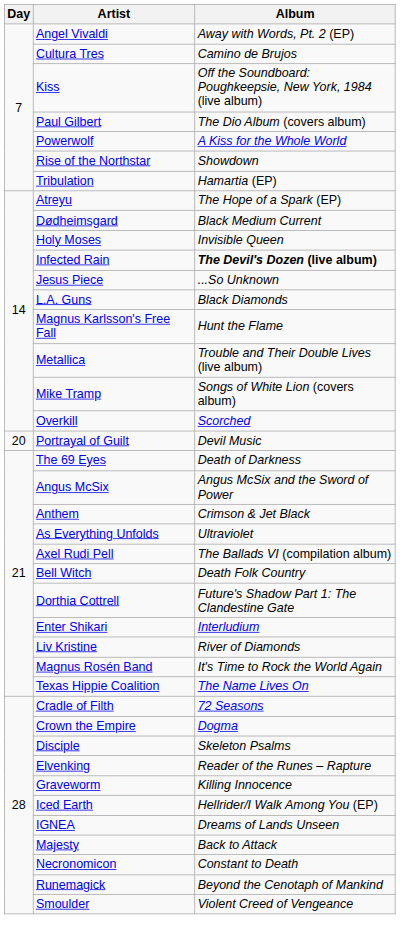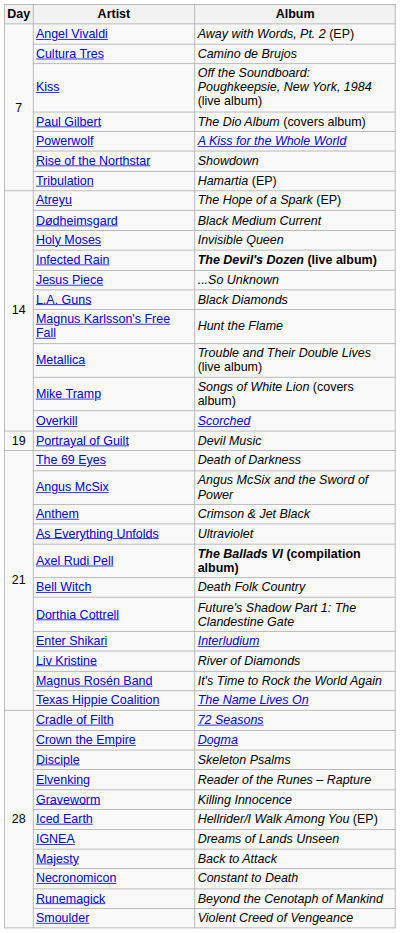 <table class="wikitable" id="table_April">
 <tr>
 <th style="width:20px;">Day</th>
 <th style="width:200px;">Artist</th>
 <th style="width:250px;">Album</th>
 </tr>
 <tr>
 <td style="text-align:center;" rowspan="7">7</td>
 <td><a href='#'>Angel Vivaldi</a></td>
 <td><em>Away with Words, Pt. 2</em> (EP)</td>
 </tr>
 <tr>
 <td><a href='#'>Cultura Tres</a></td>
 <td><em>Camino de Brujos</em></td>
 </tr>
 <tr>
 <td><a href='#'>Kiss</a></td>
 <td><em>Off the Soundboard: Poughkeepsie, New York, 1984</em> (live album)</td>
 </tr>
 <tr>
 <td><a href='#'>Paul Gilbert</a></td>
 <td><em>The Dio Album</em> (covers album)</td>
 </tr>
 <tr>
 <td><a href='#'>Powerwolf</a></td>
 <td><em><a href='#'>A Kiss for the Whole World</a></em></td>
 </tr>
 <tr>
 <td><a href='#'>Rise of the Northstar</a></td>
 <td><em>Showdown</em></td>
 </tr>
 <tr>
 <td><a href='#'>Tribulation</a></td>
 <td><em>Hamartia</em> (EP)</td>
 </tr>
 <tr>
 <td style="text-align:center;" rowspan="10">14</td>
 <td><a href='#'>Atreyu</a></td>
 <td><em>The Hope of a Spark</em> (EP)</td>
 </tr>
 <tr>
 <td><a href='#'>Dødheimsgard</a></td>
 <td><em>Black Medium Current</em></td>
 </tr>
 <tr>
 <td><a href='#'>Holy Moses</a></td>
 <td><em>Invisible Queen</em></td>
 </tr>
 <tr>
 <td><a href='#'>Infected Rain</a></td>
 <td><strong><em>The Devil's Dozen</em> (live album)</strong></td>
 </tr>
 <tr>
 <td><a href='#'>Jesus Piece</a></td>
 <td><em>...So Unknown</em></td>
 </tr>
 <tr>
 <td><a href='#'>L.A. Guns</a></td>
 <td><em>Black Diamonds</em></td>
 </tr>
 <tr>
 <td><a href='#'>Magnus Karlsson's Free Fall</a></td>
 <td><em>Hunt the Flame</em></td>
 </tr>
 <tr>
 <td><a href='#'>Metallica</a></td>
 <td><em>Trouble and Their Double Lives</em> (live album)</td>
 </tr>
 <tr>
 <td><a href='#'>Mike Tramp</a></td>
 <td><em>Songs of White Lion</em> (covers album)</td>
 </tr>
 <tr>
 <td><a href='#'>Overkill</a></td>
 <td><em><a href='#'>Scorched</a></em></td>
 </tr>
 <tr>
-<td style="text-align:center;">20</td>
+<td style="text-align:center;">19</td>
 <td><a href='#'>Portrayal of Guilt</a></td>
 <td><em>Devil Music</em></td>
 </tr>
 <tr>
 <td style="text-align:center;" rowspan="11">21</td>
 <td><a href='#'>The 69 Eyes</a></td>
 <td><em>Death of Darkness</em></td>
 </tr>
 <tr>
 <td><a href='#'>Angus McSix</a></td>
 <td><em>Angus McSix and the Sword of Power</em></td>
 </tr>
 <tr>
 <td><a href='#'>Anthem</a></td>
 <td><em>Crimson & Jet Black</em></td>
 </tr>
 <tr>
 <td><a href='#'>As Everything Unfolds</a></td>
 <td><em>Ultraviolet</em></td>
 </tr>
 <tr>
 <td><a href='#'>Axel Rudi Pell</a></td>
-<td><em>The Ballads VI</em> (compilation album)</td>
+<td><strong><em>The Ballads VI</em> (compilation album)</strong></td>
 </tr>
 <tr>
 <td><a href='#'>Bell Witch</a></td>
 <td><em>Death Folk Country</em></td>
 </tr>
 <tr>
 <td><a href='#'>Dorthia Cottrell</a></td>
 <td><em>Future's Shadow Part 1: The Clandestine Gate</em></td>
 </tr>
 <tr>
 <td><a href='#'>Enter Shikari</a></td>
 <td><em><a href='#'>Interludium</a></em></td>
 </tr>
 <tr>
 <td><a href='#'>Liv Kristine</a></td>
 <td><em>River of Diamonds</em></td>
 </tr>
 <tr>
 <td><a href='#'>Magnus Rosén Band</a></td>
 <td><em>It's Time to Rock the World Again</em></td>
 </tr>
 <tr>
 <td><a href='#'>Texas Hippie Coalition</a></td>
 <td><em><a href='#'>The Name Lives On</a></em></td>
 </tr>
 <tr>
 <td style="text-align:center;" rowspan="11">28</td>
 <td><a href='#'>Cradle of Filth</a></td>
 <td><em><a href='#'>72 Seasons</a></em></td>
 </tr>
 <tr>
 <td><a href='#'>Crown the Empire</a></td>
 <td><em><a href='#'>Dogma</a></em></td>
 </tr>
 <tr>
 <td><a href='#'>Disciple</a></td>
 <td><em>Skeleton Psalms</em></td>
 </tr>
 <tr>
 <td><a href='#'>Elvenking</a></td>
 <td><em>Reader of the Runes – Rapture</em></td>
 </tr>
 <tr>
 <td><a href='#'>Graveworm</a></td>
 <td><em>Killing Innocence</em></td>
 </tr>
 <tr>
 <td><a href='#'>Iced Earth</a></td>
 <td><em>Hellrider/I Walk Among You</em> (EP)</td>
 </tr>
 <tr>
 <td><a href='#'>IGNEA</a></td>
 <td><em>Dreams of Lands Unseen</em></td>
 </tr>
 <tr>
 <td><a href='#'>Majesty</a></td>
 <td><em>Back to Attack</em></td>
 </tr>
 <tr>
 <td><a href='#'>Necronomicon</a></td>
 <td><em>Constant to Death</em></td>
 </tr>
 <tr>
 <td><a href='#'>Runemagick</a></td>
 <td><em>Beyond the Cenotaph of Mankind</em></td>
 </tr>
 <tr>
 <td><a href='#'>Smoulder</a></td>
 <td><em>Violent Creed of Vengeance</em></td>
 </tr>
 </table>
